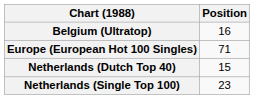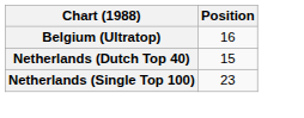 <table class="wikitable sortable plainrowheaders" style="text-align:center">
 <tr>
 <th>Chart (1988)</th>
 <th>Position</th>
 </tr>
 <tr>
 <th scope="row">Belgium (Ultratop)</th>
 <td>16</td>
 </tr>
 <tr>
-<th scope="row">Europe (European Hot 100 Singles)</th>
-<td>71</td>
-</tr>
-<tr>
 <th scope="row">Netherlands (Dutch Top 40)</th>
 <td>15</td>
 </tr>
 <tr>
 <th scope="row">Netherlands (Single Top 100)</th>
 <td>23</td>
 </tr>
 </table>
